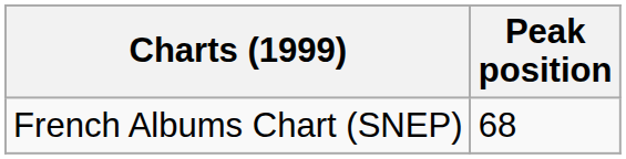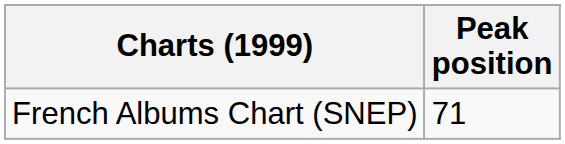 <table class="wikitable">
 <tr>
 <th>Charts (1999)</th>
 <th>Peak<br>position</th>
 </tr>
 <tr>
 <td>French Albums Chart (SNEP)</td>
-<td>68</td>
+<td>71</td>
 </tr>
 </table>
